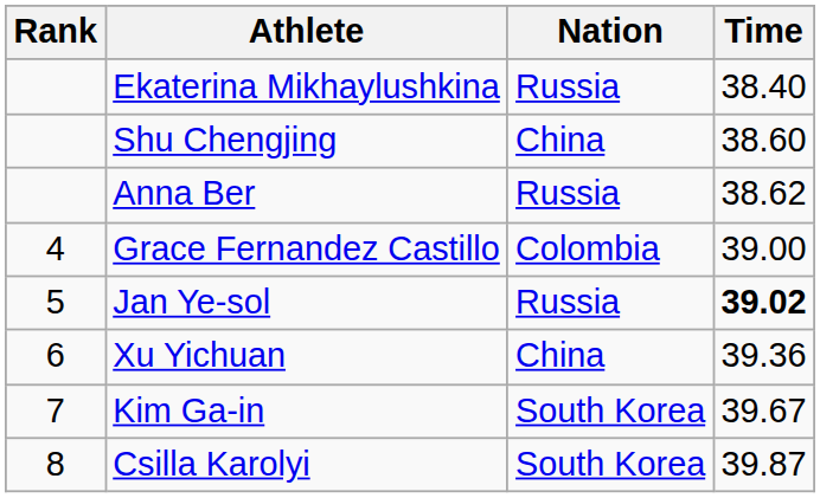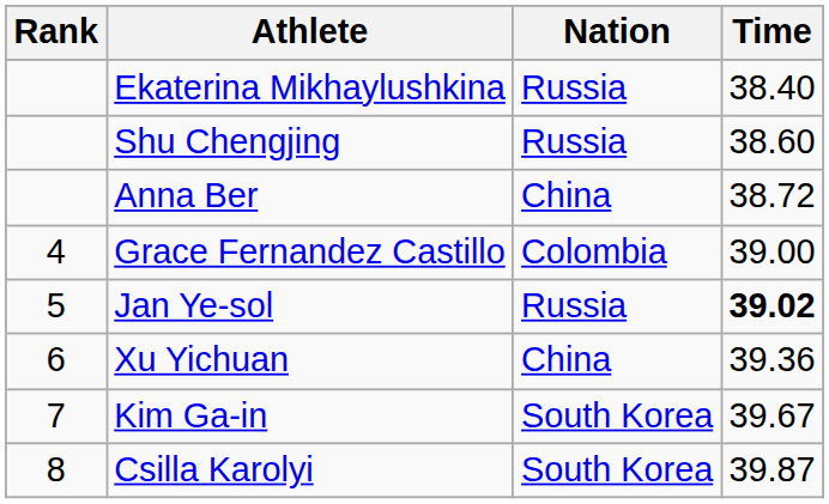 <table class="wikitable sortable" style="text-align:center">
 <tr>
 <th>Rank</th>
 <th>Athlete</th>
 <th>Nation</th>
 <th>Time</th>
 </tr>
 <tr>
 <td></td>
 <td align=left><a href='#'>Ekaterina Mikhaylushkina</a></td>
 <td align=left> <a href='#'>Russia</a></td>
 <td>38.40</td>
 </tr>
 <tr>
 <td></td>
 <td align=left><a href='#'>Shu Chengjing</a></td>
-<td align=left> <a href='#'>China</a></td>
+<td align=left> <a href='#'>Russia</a></td>
 <td>38.60</td>
 </tr>
 <tr>
 <td></td>
 <td align=left><a href='#'>Anna Ber</a></td>
-<td align=left> <a href='#'>Russia</a></td>
-<td>38.62</td>
+<td align=left> <a href='#'>China</a></td>
+<td>38.72</td>
 </tr>
 <tr>
 <td>4</td>
 <td align=left><a href='#'>Grace Fernandez Castillo</a></td>
 <td align=left> <a href='#'>Colombia</a></td>
 <td>39.00</td>
 </tr>
 <tr>
 <td>5</td>
 <td align=left><a href='#'>Jan Ye-sol</a></td>
 <td align=left> <a href='#'>Russia</a></td>
 <td><strong>39.02</strong></td>
 </tr>
 <tr>
 <td>6</td>
 <td align=left><a href='#'>Xu Yichuan</a></td>
 <td align=left> <a href='#'>China</a></td>
 <td>39.36</td>
 </tr>
 <tr>
 <td>7</td>
 <td align=left><a href='#'>Kim Ga-in</a></td>
 <td align=left> <a href='#'>South Korea</a></td>
 <td>39.67</td>
 </tr>
 <tr>
 <td>8</td>
 <td align=left><a href='#'>Csilla Karolyi</a></td>
 <td align=left> <a href='#'>South Korea</a></td>
 <td>39.87</td>
 </tr>
 </table>
